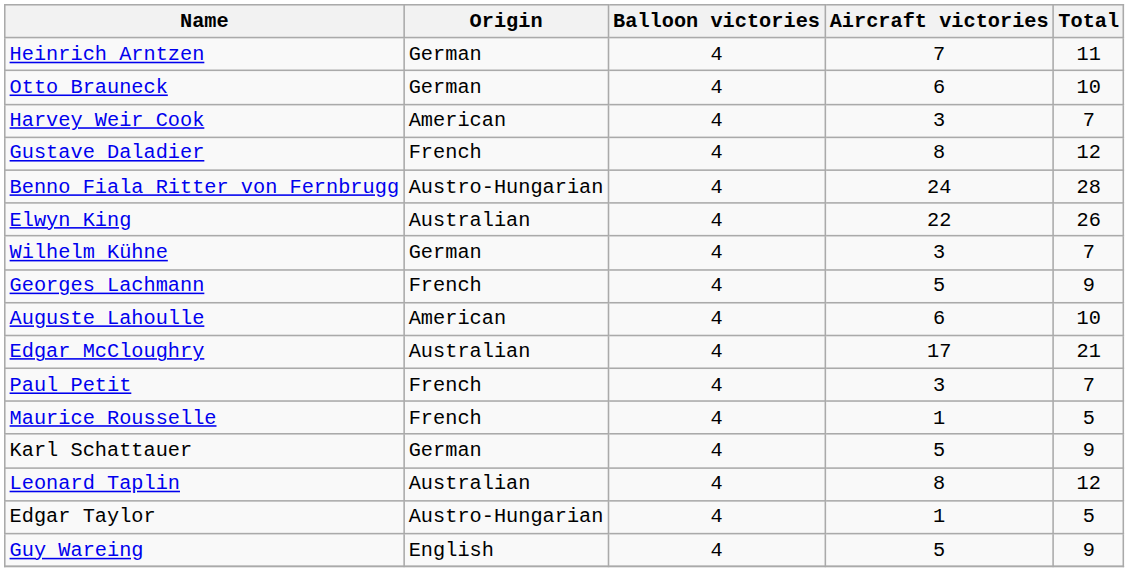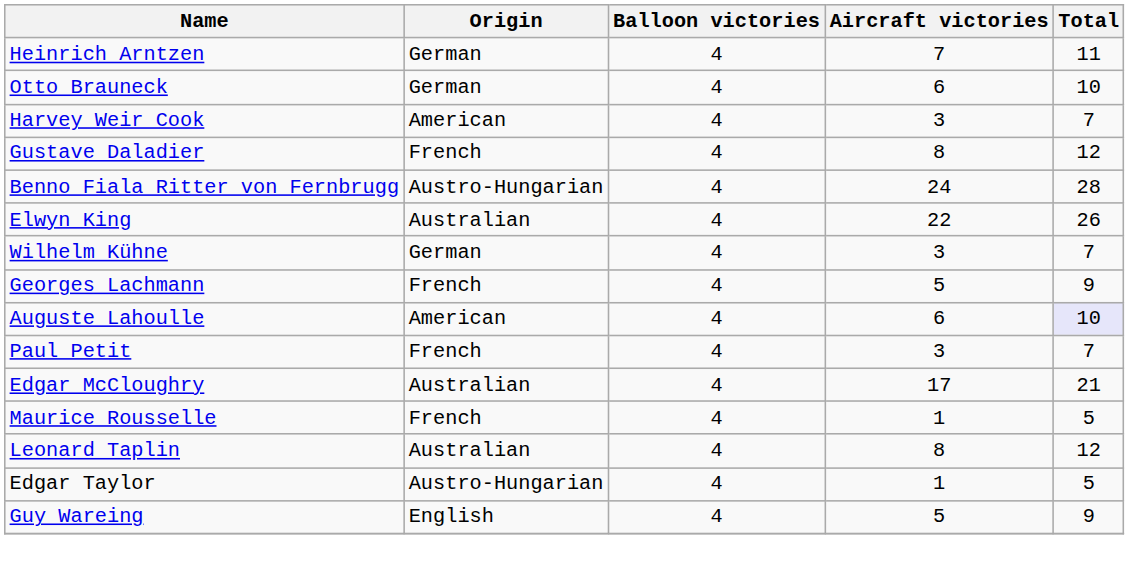 <table class="wikitable sortable">
 <tr>
 <th>Name</th>
 <th>Origin</th>
 <th>Balloon victories</th>
 <th>Aircraft victories</th>
 <th>Total</th>
 </tr>
 <tr>
 <td><a href='#'>Heinrich Arntzen</a></td>
 <td>German</td>
 <td align="center">4</td>
 <td align="center">7</td>
 <td align="center">11</td>
 </tr>
 <tr>
 <td><a href='#'>Otto Brauneck</a></td>
 <td>German</td>
 <td align="center">4</td>
 <td align="center">6</td>
 <td align="center">10</td>
 </tr>
 <tr>
 <td><a href='#'>Harvey Weir Cook</a></td>
 <td>American</td>
 <td align="center">4</td>
 <td align="center">3</td>
 <td align="center">7</td>
 </tr>
 <tr>
 <td><a href='#'>Gustave Daladier</a></td>
 <td>French</td>
 <td align="center">4</td>
 <td align="center">8</td>
 <td align="center">12</td>
 </tr>
 <tr>
 <td><a href='#'>Benno Fiala Ritter von Fernbrugg</a></td>
 <td>Austro-Hungarian</td>
 <td align="center">4</td>
 <td align="center">24</td>
 <td align="center">28</td>
 </tr>
 <tr>
 <td><a href='#'>Elwyn King</a></td>
 <td>Australian</td>
 <td align="center">4</td>
 <td align="center">22</td>
 <td align="center">26</td>
 </tr>
 <tr>
 <td><a href='#'>Wilhelm Kühne</a></td>
 <td>German</td>
 <td align="center">4</td>
 <td align="center">3</td>
 <td align="center">7</td>
 </tr>
 <tr>
 <td><a href='#'>Georges Lachmann</a></td>
 <td>French</td>
 <td align="center">4</td>
 <td align="center">5</td>
 <td align="center">9</td>
 </tr>
 <tr>
 <td><a href='#'>Auguste Lahoulle</a></td>
 <td>American</td>
 <td align="center">4</td>
 <td align="center">6</td>
-<td align="center">10</td>
+<td align="center" style="background: lavender;">10</td>
+</tr>
+<tr>
+<td><a href='#'>Paul Petit</a></td>
+<td>French</td>
+<td align="center">4</td>
+<td align="center">3</td>
+<td align="center">7</td>
 </tr>
 <tr>
 <td><a href='#'>Edgar McCloughry</a></td>
 <td>Australian</td>
 <td align="center">4</td>
 <td align="center">17</td>
 <td align="center">21</td>
 </tr>
 <tr>
-<td><a href='#'>Paul Petit</a></td>
-<td>French</td>
-<td align="center">4</td>
-<td align="center">3</td>
-<td align="center">7</td>
-</tr>
-<tr>
 <td><a href='#'>Maurice Rousselle</a></td>
 <td>French</td>
 <td align="center">4</td>
 <td align="center">1</td>
 <td align="center">5</td>
-</tr>
-<tr>
-<td>Karl Schattauer</td>
-<td>German</td>
-<td align="center">4</td>
-<td align="center">5</td>
-<td align="center">9</td>
 </tr>
 <tr>
 <td><a href='#'>Leonard Taplin</a></td>
 <td>Australian</td>
 <td align="center">4</td>
 <td align="center">8</td>
 <td align="center">12</td>
 </tr>
 <tr>
 <td>Edgar Taylor</td>
 <td>Austro-Hungarian</td>
 <td align="center">4</td>
 <td align="center">1</td>
 <td align="center">5</td>
 </tr>
 <tr>
 <td><a href='#'>Guy Wareing</a></td>
 <td>English</td>
 <td align="center">4</td>
 <td align="center">5</td>
 <td align="center">9</td>
 </tr>
 <tr>
 </tr>
 </table>
